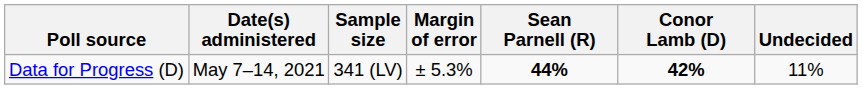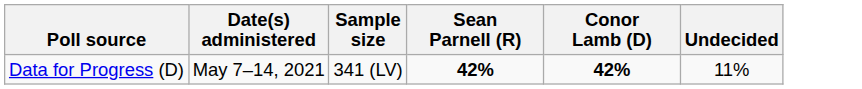 <table class="wikitable" style="font-size:90%;text-align:center;">
 <tr style="vertical-align:bottom">
 <th>Poll source</th>
 <th>Date(s)<br>administered</th>
 <th>Sample<br>size</th>
-<th>Margin<br>of error</th>
 <th style="width:100px;">Sean<br>Parnell (R)</th>
 <th style="width:100px;">Conor<br>Lamb (D)</th>
 <th>Undecided</th>
 </tr>
 <tr>
 <td style="text-align:left;"><a href='#'>Data for Progress</a> (D)</td>
 <td>May 7–14, 2021</td>
 <td>341 (LV)</td>
-<td>± 5.3%</td>
-<td><strong>44%</strong></td>
+<td><strong>42%</strong></td>
 <td><strong>42%</strong></td>
 <td>11%</td>
 </tr>
 </table>
